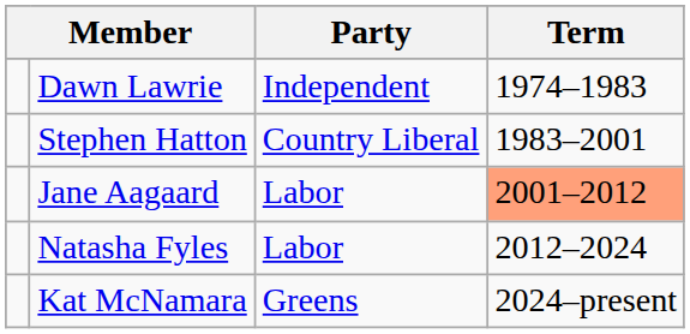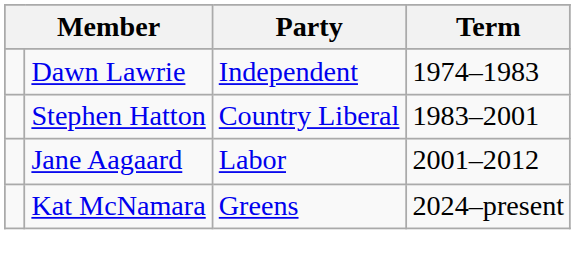 <table class="wikitable">
 <tr>
 <th colspan=2>Member</th>
 <th>Party</th>
 <th>Term</th>
 </tr>
 <tr>
 <td> </td>
 <td><a href='#'>Dawn Lawrie</a></td>
 <td><a href='#'>Independent</a></td>
 <td>1974–1983</td>
 </tr>
 <tr>
 <td> </td>
 <td><a href='#'>Stephen Hatton</a></td>
 <td><a href='#'>Country Liberal</a></td>
 <td>1983–2001</td>
 </tr>
 <tr>
 <td> </td>
 <td><a href='#'>Jane Aagaard</a></td>
 <td><a href='#'>Labor</a></td>
-<td style="background: lightsalmon;">2001–2012</td>
-</tr>
-<tr>
-<td> </td>
-<td><a href='#'>Natasha Fyles</a></td>
-<td><a href='#'>Labor</a></td>
-<td>2012–2024</td>
+<td>2001–2012</td>
 </tr>
 <tr>
 <td> </td>
 <td><a href='#'>Kat McNamara</a></td>
 <td><a href='#'>Greens</a></td>
 <td>2024–present</td>
 </tr>
 </table>
